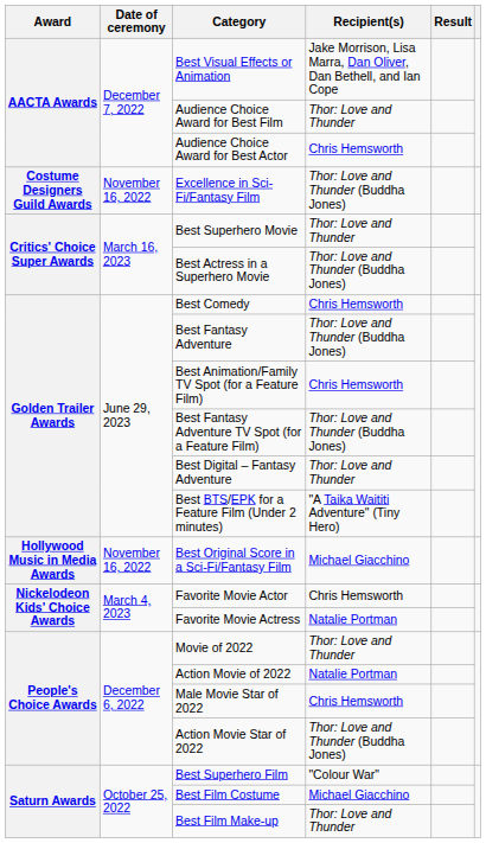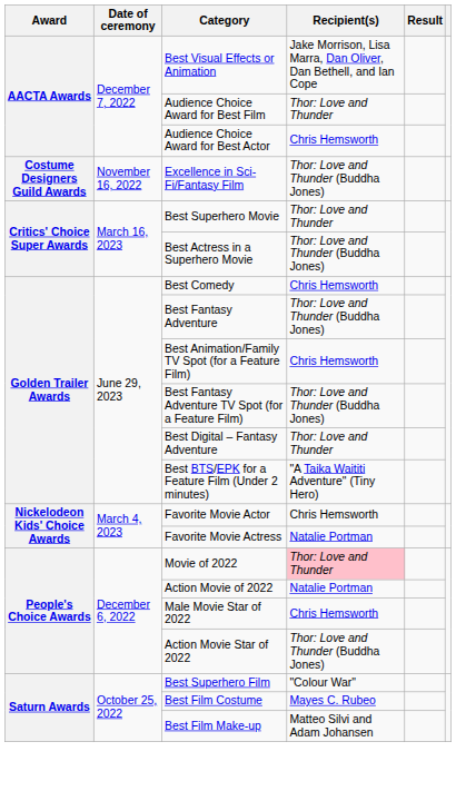 <table class="wikitable sortable plainrowheaders" style="width: 99%">
 <tr>
 <th scope="col" style="width: 20%;">Award</th>
 <th scope="col">Date of ceremony</th>
 <th scope="col">Category</th>
 <th scope="col">Recipient(s)</th>
 <th scope="col">Result</th>
 <th scope="col" class="unsortable"></th>
 </tr>
 <tr>
 <th scope="rowgroup" rowspan="3" style="text-align: center;"><a href='#'>AACTA Awards</a></th>
 <td rowspan="3"><a href='#'>December 7, 2022</a></td>
 <td><a href='#'>Best Visual Effects or Animation</a></td>
 <td data-sort-value="Morrison, Jake; Marra, Lisa; Oliver, Dan; Bethell, Dan; and Cope, Ian">Jake Morrison, Lisa Marra, <a href='#'>Dan Oliver</a>, Dan Bethell, and Ian Cope</td>
 <td></td>
 <td rowspan="3" style="text-align:center;"><br><br></td>
 </tr>
 <tr>
 <td>Audience Choice Award for Best Film</td>
 <td><em>Thor: Love and Thunder</em></td>
 <td></td>
 </tr>
 <tr>
 <td>Audience Choice Award for Best Actor</td>
 <td data-sort-value="Hemsworth, Chris"><a href='#'>Chris Hemsworth</a></td>
 <td></td>
 </tr>
 <tr>
 <th scope="row" style="text-align: center;"><a href='#'>Costume Designers Guild Awards</a></th>
 <td><a href='#'>November 16, 2022</a></td>
 <td><a href='#'>Excellence in Sci-Fi/Fantasy Film</a></td>
 <td><em>Thor: Love and Thunder</em> (Buddha Jones)</td>
 <td></td>
 <td style="text-align:center;"></td>
 </tr>
 <tr>
 <th scope="rowgroup" rowspan="2" style="text-align: center;"><a href='#'>Critics' Choice Super Awards</a></th>
 <td rowspan="2"><a href='#'>March 16, 2023</a></td>
 <td>Best Superhero Movie</td>
 <td><em>Thor: Love and Thunder</em></td>
 <td></td>
 <td rowspan="2" style="text-align:center;"></td>
 </tr>
 <tr>
 <td>Best Actress in a Superhero Movie</td>
 <td><em>Thor: Love and Thunder</em> (Buddha Jones)</td>
 <td></td>
 </tr>
 <tr>
 <th scope="rowgroup" rowspan="6" style="text-align: center;"><a href='#'>Golden Trailer Awards</a></th>
 <td rowspan="6">June 29, 2023</td>
 <td>Best Comedy</td>
 <td data-sort-value="Hemsworth, Chris"><a href='#'>Chris Hemsworth</a></td>
 <td></td>
 <td rowspan="6" style="text-align:center;"><br></td>
 </tr>
 <tr>
 <td>Best Fantasy Adventure</td>
 <td><em>Thor: Love and Thunder</em> (Buddha Jones)</td>
 <td></td>
 </tr>
 <tr>
 <td>Best Animation/Family TV Spot (for a Feature Film)</td>
 <td data-sort-value="Hemsworth, Chris"><a href='#'>Chris Hemsworth</a></td>
 <td></td>
 </tr>
 <tr>
 <td>Best Fantasy Adventure TV Spot (for a Feature Film)</td>
 <td><em>Thor: Love and Thunder</em> (Buddha Jones)</td>
 <td></td>
 </tr>
 <tr>
 <td>Best Digital – Fantasy Adventure</td>
 <td><em>Thor: Love and Thunder</em></td>
 <td></td>
 </tr>
 <tr>
 <td>Best <a href='#'>BTS</a>/<a href='#'>EPK</a> for a Feature Film (Under 2 minutes)</td>
 <td data-sort-value="A Taika Waititi Adventure">"A <a href='#'>Taika Waititi</a> Adventure" (Tiny Hero)</td>
 <td></td>
 </tr>
 <tr>
-<th scope="row" style="text-align: center;"><a href='#'>Hollywood Music in Media Awards</a></th>
-<td><a href='#'>November 16, 2022</a></td>
-<td><a href='#'>Best Original Score in a Sci-Fi/Fantasy Film</a></td>
-<td data-sort-value="Giacchino, Michael"><a href='#'>Michael Giacchino</a></td>
-<td></td>
-<td style="text-align:center;"></td>
-</tr>
-<tr>
 <th scope="rowgroup" rowspan="2" style="text-align: center;"><a href='#'>Nickelodeon Kids' Choice Awards</a></th>
 <td rowspan="2"><a href='#'>March 4, 2023</a></td>
 <td>Favorite Movie Actor</td>
 <td data-sort-value="Hemsworth, Chris">Chris Hemsworth</td>
 <td></td>
 <td rowspan="2" style="text-align:center;"></td>
 </tr>
 <tr>
 <td>Favorite Movie Actress</td>
 <td data-sort-value="Portman, Natalie"><a href='#'>Natalie Portman</a></td>
 <td></td>
 </tr>
 <tr>
 <th scope="rowgroup" rowspan="4" style="text-align: center;"><a href='#'>People's Choice Awards</a></th>
 <td rowspan="4"><a href='#'>December 6, 2022</a></td>
 <td>Movie of 2022</td>
-<td><em>Thor: Love and Thunder</em></td>
+<td style="background: pink;"><em>Thor: Love and Thunder</em></td>
 <td></td>
 <td rowspan="4" style="text-align: center;"></td>
 </tr>
 <tr>
 <td>Action Movie of 2022</td>
 <td data-sort-value="Portman, Natalie"><a href='#'>Natalie Portman</a></td>
 <td></td>
 </tr>
 <tr>
 <td>Male Movie Star of 2022</td>
 <td data-sort-value="Hemsworth, Chris"><a href='#'>Chris Hemsworth</a></td>
 <td></td>
 </tr>
 <tr>
 <td>Action Movie Star of 2022</td>
 <td><em>Thor: Love and Thunder</em> (Buddha Jones)</td>
 <td></td>
 </tr>
 <tr>
 <th scope="rowgroup" rowspan="3" style="text-align: center;"><a href='#'>Saturn Awards</a></th>
 <td rowspan="3"><a href='#'>October 25, 2022</a></td>
 <td><a href='#'>Best Superhero Film</a></td>
 <td data-sort-value="Colour War">"Colour War"</td>
 <td></td>
 <td rowspan="3" style="text-align: center;"><br></td>
 </tr>
 <tr>
 <td><a href='#'>Best Film Costume</a></td>
-<td data-sort-value="Giacchino, Michael"><a href='#'>Michael Giacchino</a></td>
+<td data-sort-value="Rubeo, Mayes C."><a href='#'>Mayes C. Rubeo</a></td>
 <td></td>
 </tr>
 <tr>
 <td><a href='#'>Best Film Make-up</a></td>
-<td><em>Thor: Love and Thunder</em></td>
+<td data-sort-value="Silvi, Matteo and Johansen, Adam">Matteo Silvi and Adam Johansen</td>
 <td></td>
 </tr>
 </table>
